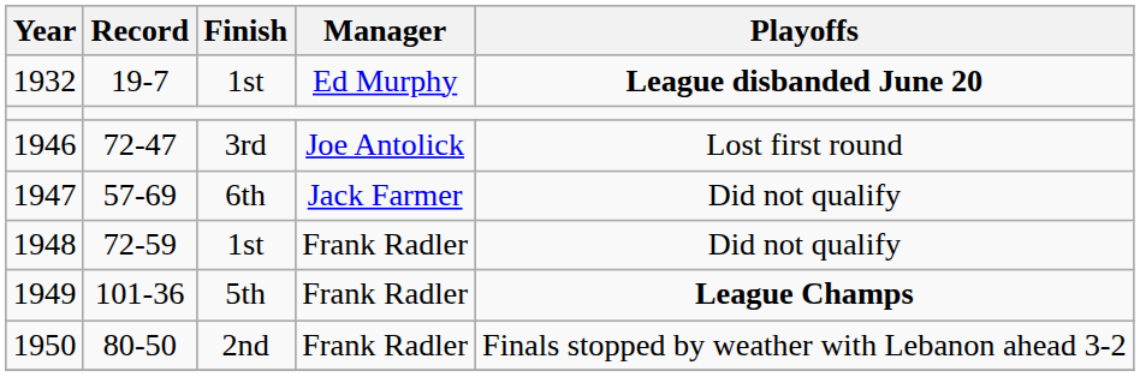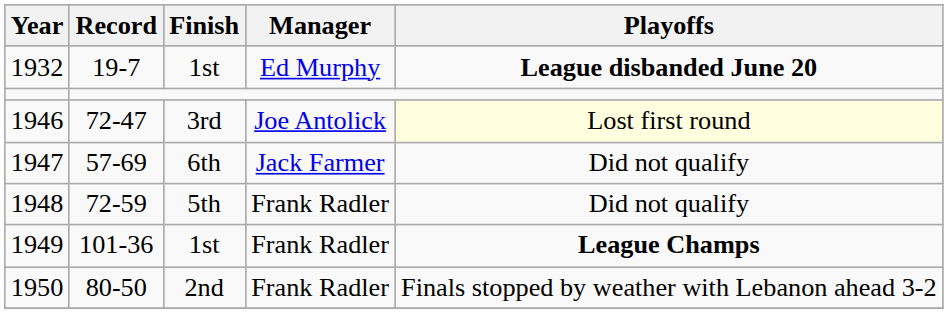 <table class="wikitable">
 <tr style="background: #F2F2F2;">
 <th>Year</th>
 <th>Record</th>
 <th>Finish</th>
 <th>Manager</th>
 <th>Playoffs</th>
 </tr>
 <tr align=center>
 <td>1932</td>
 <td>19-7</td>
 <td>1st</td>
 <td><a href='#'>Ed Murphy</a></td>
 <td><strong>League disbanded June 20</strong></td>
 </tr>
 <tr align=center>
 <td></td>
 </tr>
 <tr align=center>
 <td>1946</td>
 <td>72-47</td>
 <td>3rd</td>
 <td><a href='#'>Joe Antolick</a></td>
-<td>Lost first round</td>
+<td style="background: lightyellow;">Lost first round</td>
 </tr>
 <tr align=center>
 <td>1947</td>
 <td>57-69</td>
 <td>6th</td>
 <td><a href='#'>Jack Farmer</a></td>
 <td>Did not qualify</td>
 </tr>
 <tr align=center>
 <td>1948</td>
 <td>72-59</td>
-<td>1st</td>
+<td>5th</td>
 <td>Frank Radler</td>
 <td>Did not qualify</td>
 </tr>
 <tr align=center>
 <td>1949</td>
 <td>101-36</td>
-<td>5th</td>
+<td>1st</td>
 <td>Frank Radler</td>
 <td><strong>League Champs</strong></td>
 </tr>
 <tr align=center>
 <td>1950</td>
 <td>80-50</td>
 <td>2nd</td>
 <td>Frank Radler</td>
 <td>Finals stopped by weather with Lebanon ahead 3-2</td>
 </tr>
 <tr align=center>
 </tr>
 </table>
